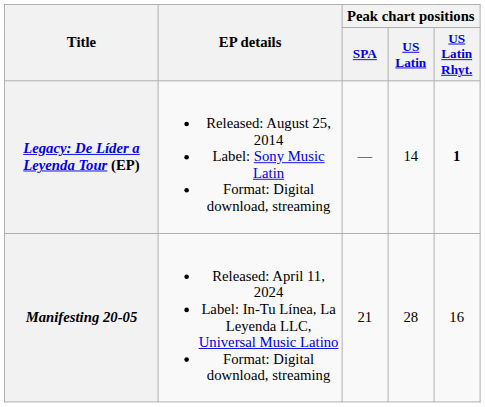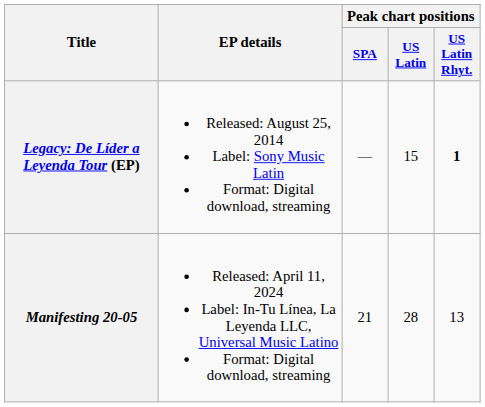 <table class="wikitable plainrowheaders" style="text-align:center;" border="1">
 <tr>
 <th rowspan="2" scope="col" style="width:10em;">Title</th>
 <th rowspan="2" scope="col" style="width:12em;">EP details</th>
 <th colspan="3">Peak chart positions</th>
 </tr>
 <tr>
 <th scope="col" style="width:3em;font-size:90%;"><a href='#'>SPA</a><br></th>
 <th scope="col" style="width:3em;font-size:90%;"><a href='#'>US<br>Latin</a><br></th>
 <th scope="col" style="width:3em;font-size:90%;"><a href='#'>US<br>Latin<br>Rhyt.</a><br></th>
 </tr>
 <tr>
 <th scope="row"><em><a href='#'>Legacy: De Líder a Leyenda Tour</a></em> (EP)</th>
 <td><br><ul><li>Released: August 25, 2014</li><li>Label: <a href='#'>Sony Music Latin</a></li><li>Format: Digital download, streaming</li></ul></td>
 <td>—</td>
-<td>14</td>
+<td>15</td>
 <td><strong>1</strong></td>
 </tr>
 <tr>
 <th scope="row"><em>Manifesting 20-05</em><br></th>
 <td><br><ul><li>Released: April 11, 2024</li><li>Label: In-Tu Línea, La Leyenda LLC, <a href='#'>Universal Music Latino</a></li><li>Format: Digital download, streaming</li></ul></td>
 <td>21</td>
 <td>28</td>
-<td>16</td>
+<td>13</td>
 </tr>
 </table>
